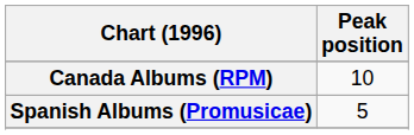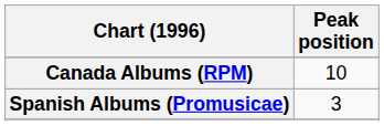 <table class="wikitable sortable plainrowheaders" style="text-align:center;">
 <tr>
 <th scope="col">Chart (1996)</th>
 <th scope="col">Peak<br> position</th>
 </tr>
 <tr>
 </tr>
 <tr>
 </tr>
 <tr>
 </tr>
 <tr>
 </tr>
 <tr>
 <th scope="row">Canada Albums (<a href='#'>RPM</a>)</th>
 <td>10</td>
 </tr>
 <tr>
 </tr>
 <tr>
 </tr>
 <tr>
 </tr>
 <tr>
 </tr>
 <tr>
 </tr>
 <tr>
 <th scope="row">Spanish Albums (<a href='#'>Promusicae</a>)</th>
-<td>5</td>
+<td>3</td>
 </tr>
 <tr>
 </tr>
 <tr>
 </tr>
 <tr>
 </tr>
 <tr>
 </tr>
 </table>
